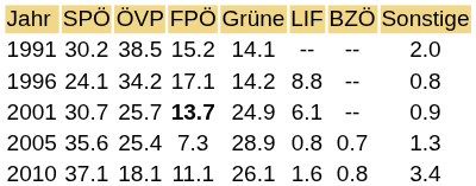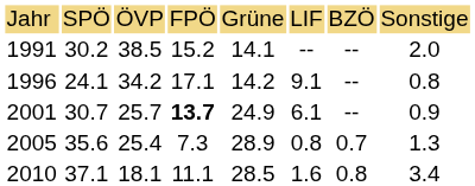 <table>
 <tr style="background-color:#F1D888">
 <td>Jahr</td>
 <td>SPÖ</td>
 <td>ÖVP</td>
 <td>FPÖ</td>
 <td>Grüne</td>
 <td>LIF</td>
 <td>BZÖ</td>
 <td>Sonstige</td>
 </tr>
 <tr>
 <td align="center">1991</td>
 <td align="center">30.2</td>
 <td align="center">38.5</td>
 <td align="center">15.2</td>
 <td align="center">14.1</td>
 <td align="center">--</td>
 <td align="center">--</td>
 <td align="center">2.0</td>
 </tr>
 <tr>
 <td align="center">1996</td>
 <td align="center">24.1</td>
 <td align="center">34.2</td>
 <td align="center">17.1</td>
 <td align="center">14.2</td>
-<td align="center">8.8</td>
+<td align="center">9.1</td>
 <td align="center">--</td>
 <td align="center">0.8</td>
 </tr>
 <tr>
 <td align="center">2001</td>
 <td align="center">30.7</td>
 <td align="center">25.7</td>
 <td align="center"><strong>13.7</strong></td>
 <td align="center">24.9</td>
 <td align="center">6.1</td>
 <td align="center">--</td>
 <td align="center">0.9</td>
 </tr>
 <tr>
 <td align="center">2005</td>
 <td align="center">35.6</td>
 <td align="center">25.4</td>
 <td align="center">7.3</td>
 <td align="center">28.9</td>
 <td align="center">0.8</td>
 <td align="center">0.7</td>
 <td align="center">1.3</td>
 </tr>
 <tr>
 <td align="center">2010</td>
 <td align="center">37.1</td>
 <td align="center">18.1</td>
 <td align="center">11.1</td>
-<td align="center">26.1</td>
+<td align="center">28.5</td>
 <td align="center">1.6</td>
 <td align="center">0.8</td>
 <td align="center">3.4</td>
 </tr>
 </table>
